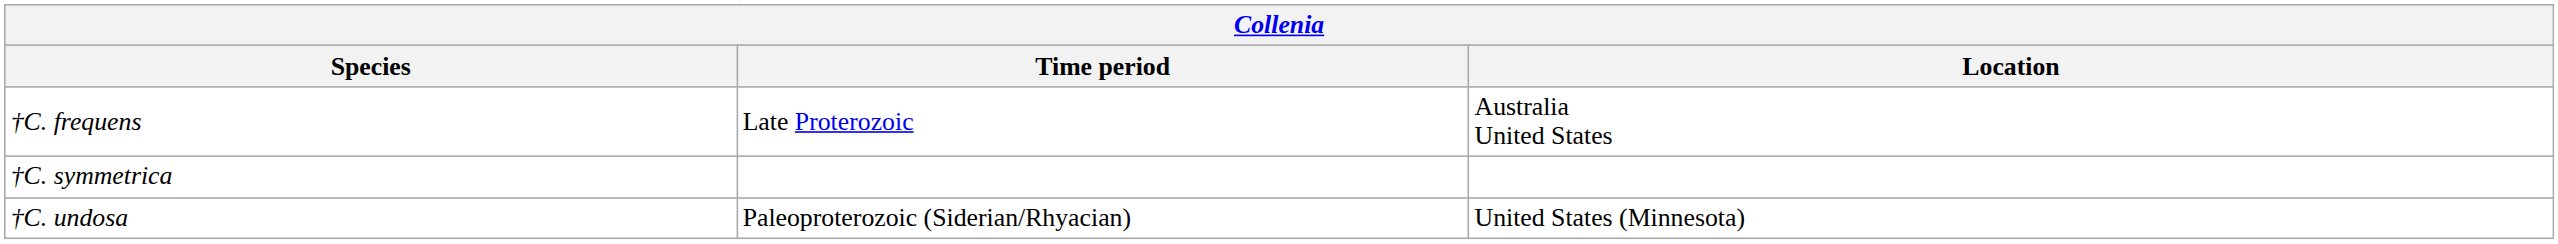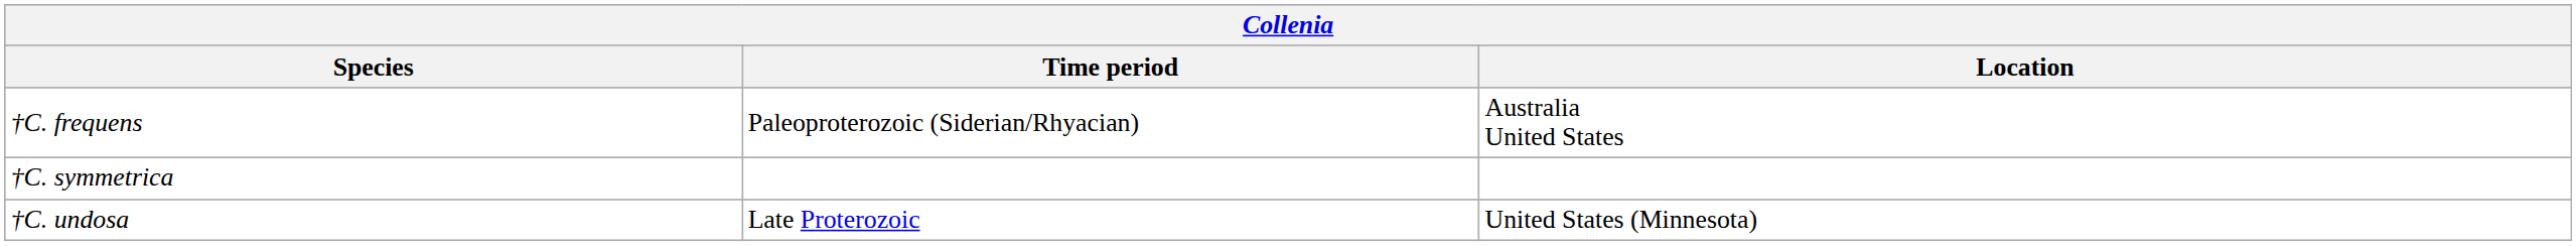 <table class="wikitable sortable" style="background:white; width:100%;">
 <tr>
 <th colspan="5" align="center"><em><a href='#'>Collenia</a></em></th>
 </tr>
 <tr>
 <th ! style=width:200px>Species</th>
 <th style=width:200px>Time period</th>
 <th style=width:300px>Location</th>
 </tr>
 <tr>
 <td><em>†C. frequens</em></td>
-<td>Late <a href='#'>Proterozoic</a></td>
+<td>Paleoproterozoic (Siderian/Rhyacian)</td>
 <td>Australia<br>United States</td>
 </tr>
 <tr>
 <td><em>†C. symmetrica</em></td>
 <td></td>
 <td></td>
 </tr>
 <tr>
 <td><em>†C. undosa</em></td>
-<td>Paleoproterozoic (Siderian/Rhyacian)</td>
+<td>Late <a href='#'>Proterozoic</a></td>
 <td>United States (Minnesota)</td>
 </tr>
 </table>
